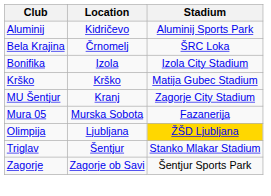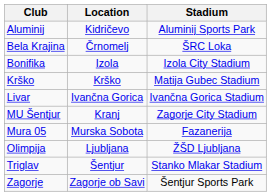 <table class="wikitable" style="text-align:center;">
 <tr>
 <th>Club</th>
 <th>Location</th>
 <th>Stadium</th>
 </tr>
 <tr>
 <td style="text-align:left;"><a href='#'>Aluminij</a></td>
 <td><a href='#'>Kidričevo</a></td>
 <td><a href='#'>Aluminij Sports Park</a></td>
 </tr>
 <tr>
 <td style="text-align:left;"><a href='#'>Bela Krajina</a></td>
 <td><a href='#'>Črnomelj</a></td>
 <td><a href='#'>ŠRC Loka</a></td>
 </tr>
 <tr>
 <td style="text-align:left;"><a href='#'>Bonifika</a></td>
 <td><a href='#'>Izola</a></td>
 <td><a href='#'>Izola City Stadium</a></td>
 </tr>
 <tr>
 <td style="text-align:left;"><a href='#'>Krško</a></td>
 <td><a href='#'>Krško</a></td>
 <td><a href='#'>Matija Gubec Stadium</a></td>
 </tr>
 <tr>
+<td style="text-align:left;"><a href='#'>Livar</a></td>
+<td><a href='#'>Ivančna Gorica</a></td>
+<td><a href='#'>Ivančna Gorica Stadium</a></td>
+</tr>
+<tr>
 <td style="text-align:left;"><a href='#'>MU Šentjur</a></td>
 <td><a href='#'>Kranj</a></td>
 <td><a href='#'>Zagorje City Stadium</a></td>
 </tr>
 <tr>
 <td style="text-align:left;"><a href='#'>Mura 05</a></td>
 <td><a href='#'>Murska Sobota</a></td>
 <td><a href='#'>Fazanerija</a></td>
 </tr>
 <tr>
 <td style="text-align:left;"><a href='#'>Olimpija</a></td>
 <td><a href='#'>Ljubljana</a></td>
-<td style="background: gold;"><a href='#'>ŽŠD Ljubljana</a></td>
+<td><a href='#'>ŽŠD Ljubljana</a></td>
 </tr>
 <tr>
 <td style="text-align:left;"><a href='#'>Triglav</a></td>
 <td><a href='#'>Šentjur</a></td>
 <td><a href='#'>Stanko Mlakar Stadium</a></td>
 </tr>
 <tr>
 <td style="text-align:left;"><a href='#'>Zagorje</a></td>
 <td><a href='#'>Zagorje ob Savi</a></td>
 <td>Šentjur Sports Park</td>
 </tr>
 </table>
